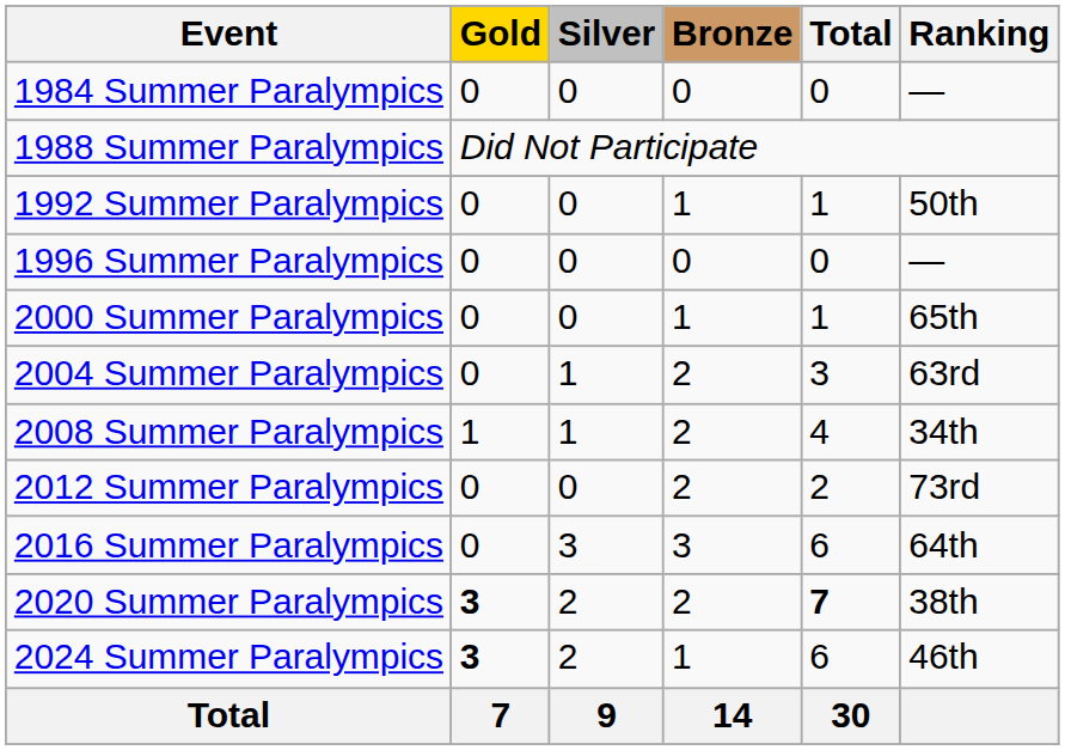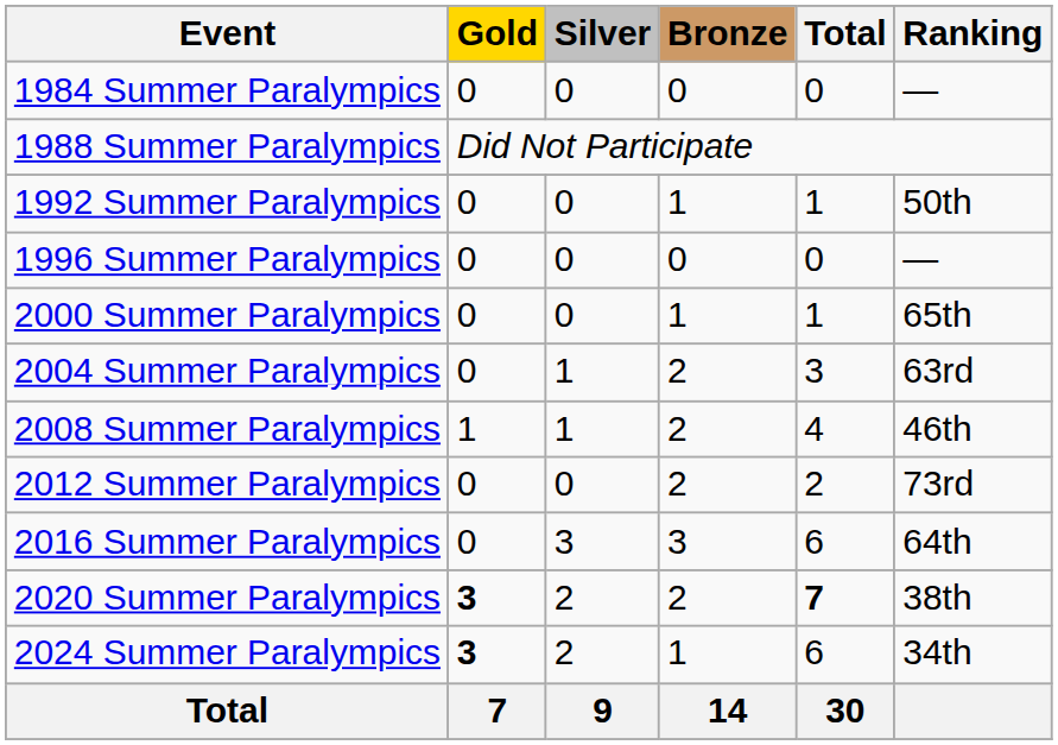 <table class="wikitable">
 <tr>
 <th>Event</th>
 <td style="background:gold; font-weight:bold;">Gold</td>
 <td style="background:silver; font-weight:bold;">Silver</td>
 <td style="background:#cc9966; font-weight:bold;">Bronze</td>
 <th>Total</th>
 <th>Ranking</th>
 </tr>
 <tr>
 <td><a href='#'>1984 Summer Paralympics</a></td>
 <td>0</td>
 <td>0</td>
 <td>0</td>
 <td>0</td>
 <td>—</td>
 </tr>
 <tr>
 <td><a href='#'>1988 Summer Paralympics</a></td>
 <td colspan=6><em>Did Not Participate</em></td>
 </tr>
 <tr>
 <td><a href='#'>1992 Summer Paralympics</a></td>
 <td>0</td>
 <td>0</td>
 <td>1</td>
 <td>1</td>
 <td>50th</td>
 </tr>
 <tr>
 <td><a href='#'>1996 Summer Paralympics</a></td>
 <td>0</td>
 <td>0</td>
 <td>0</td>
 <td>0</td>
 <td>—</td>
 </tr>
 <tr>
 <td><a href='#'>2000 Summer Paralympics</a></td>
 <td>0</td>
 <td>0</td>
 <td>1</td>
 <td>1</td>
 <td>65th</td>
 </tr>
 <tr>
 <td><a href='#'>2004 Summer Paralympics</a></td>
 <td>0</td>
 <td>1</td>
 <td>2</td>
 <td>3</td>
 <td>63rd</td>
 </tr>
 <tr>
 <td><a href='#'>2008 Summer Paralympics</a></td>
 <td>1</td>
 <td>1</td>
 <td>2</td>
 <td>4</td>
-<td>34th</td>
+<td>46th</td>
 </tr>
 <tr>
 <td><a href='#'>2012 Summer Paralympics</a></td>
 <td>0</td>
 <td>0</td>
 <td>2</td>
 <td>2</td>
 <td>73rd</td>
 </tr>
 <tr>
 <td><a href='#'>2016 Summer Paralympics</a></td>
 <td>0</td>
 <td>3</td>
 <td>3</td>
 <td>6</td>
 <td>64th</td>
 </tr>
 <tr>
 <td><a href='#'>2020 Summer Paralympics</a></td>
 <td><strong>3</strong></td>
 <td>2</td>
 <td>2</td>
 <td><strong>7</strong></td>
 <td>38th</td>
 </tr>
 <tr>
 <td><a href='#'>2024 Summer Paralympics</a></td>
 <td><strong>3</strong></td>
 <td>2</td>
 <td>1</td>
 <td>6</td>
-<td>46th</td>
+<td>34th</td>
 </tr>
 <tr>
 <th>Total</th>
 <th>7</th>
 <th>9</th>
 <th>14</th>
 <th>30</th>
 <th></th>
 </tr>
 </table>
